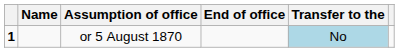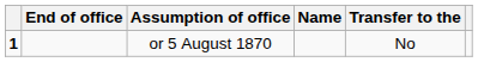 <table class="wikitable sortable" style="text-align: center;">
 <tr>
 <th></th>
+<th>End of office</th>
+<th>Assumption of office</th>
 <th>Name</th>
-<th>Assumption of office</th>
-<th>End of office</th>
 <th>Transfer to the<br></th>
 <th></th>
 </tr>
 <tr>
 <td><strong>1</strong></td>
+<td></td>
+<td> or 5 August 1870</td>
 <td data-sort-value="Pape, Heinrich Eduard von"><br></td>
-<td> or 5 August 1870</td>
-<td></td>
-<td style="background: lightblue;">No<br></td>
+<td>No<br></td>
 <td></td>
 </tr>
 </table>
